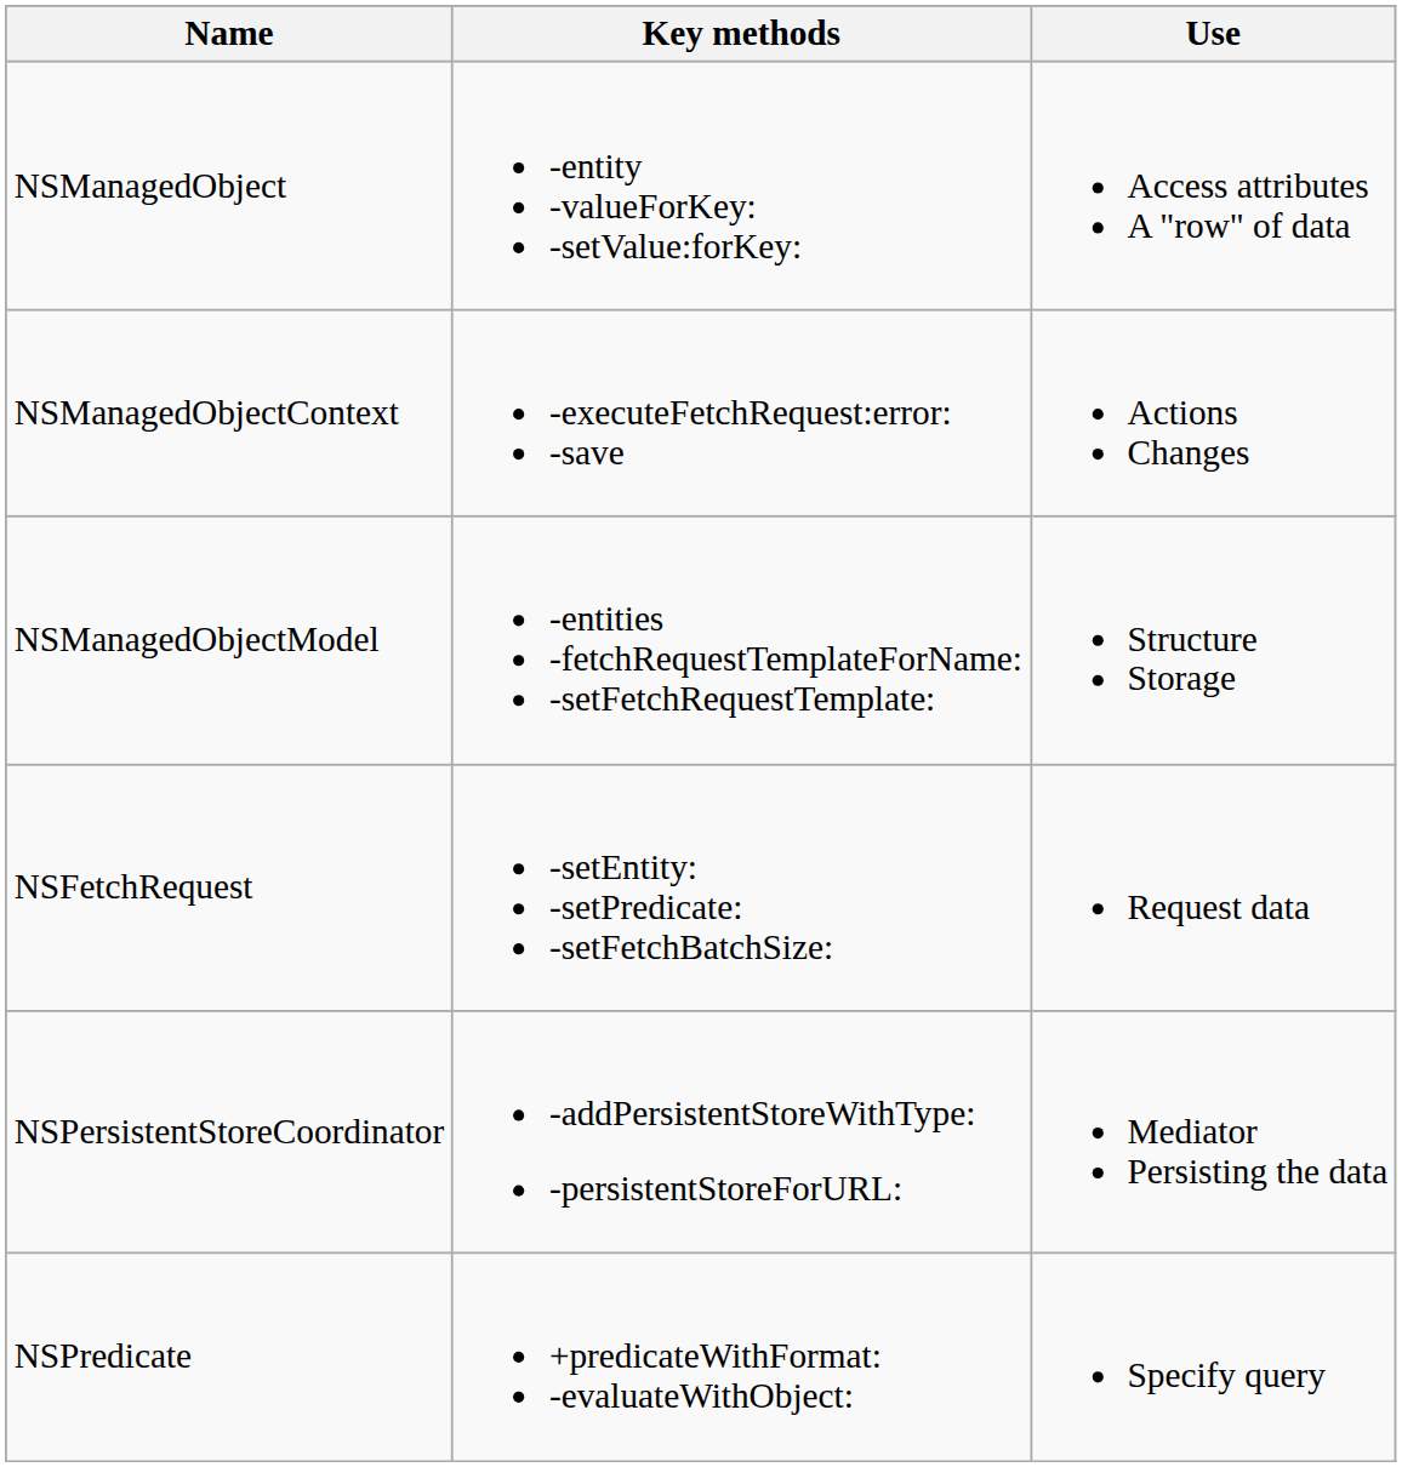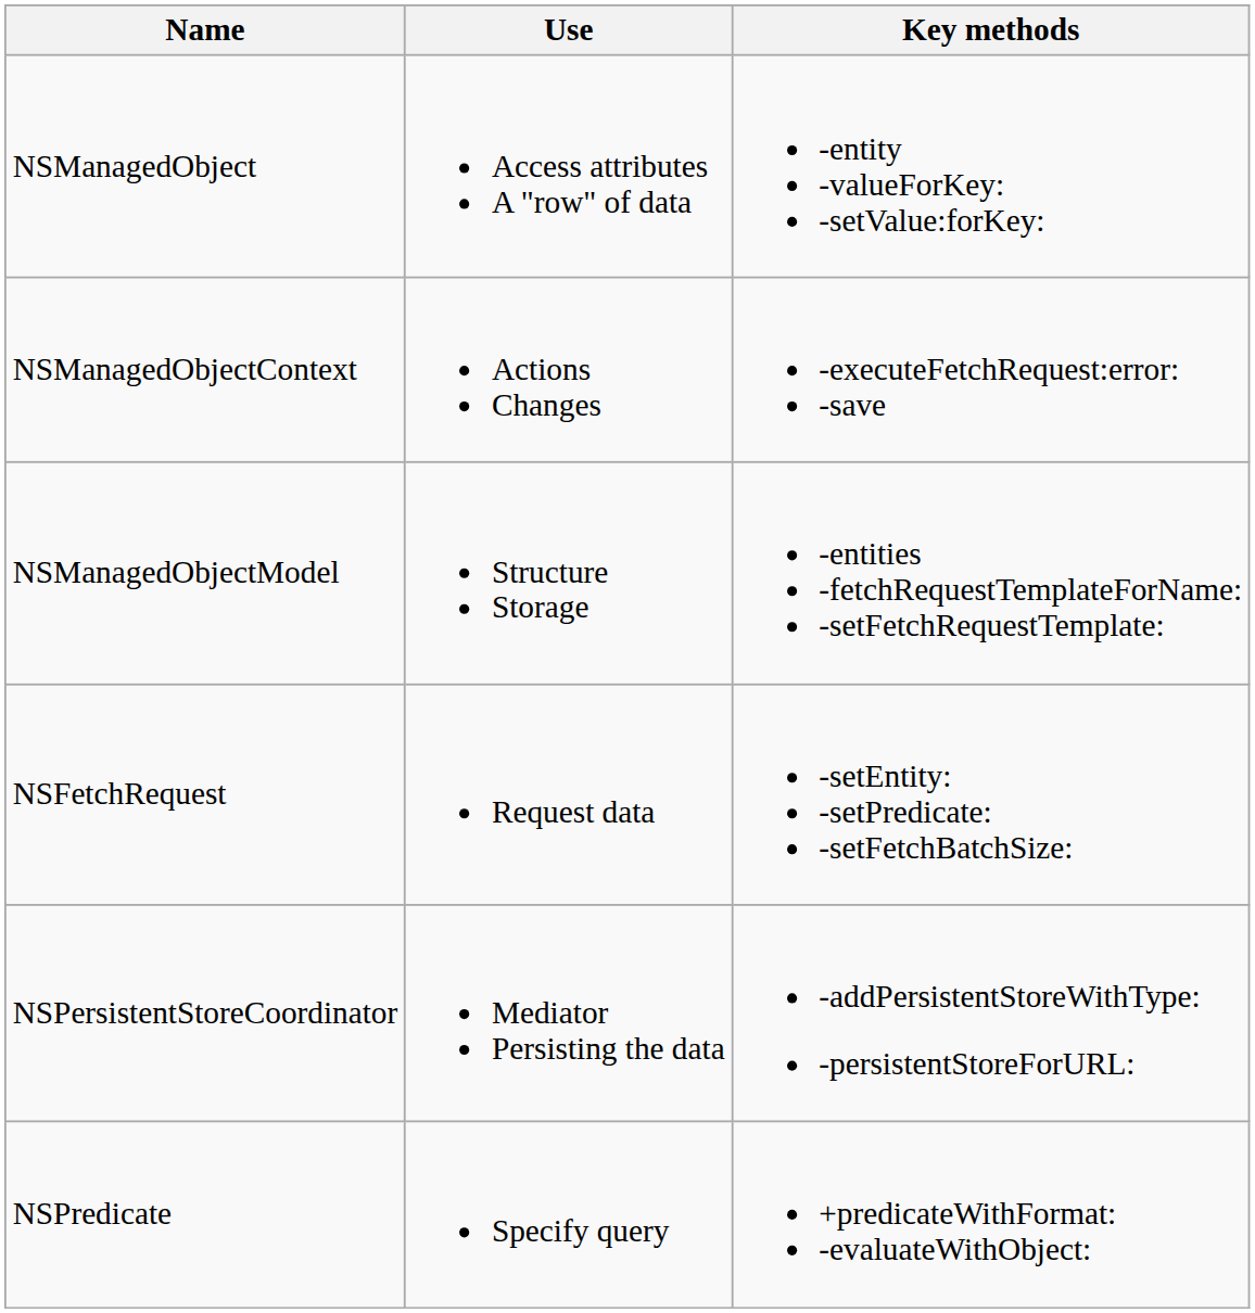 <table class="wikitable">
 <tr>
 <th>Name</th>
+<th>Use</th>
 <th>Key methods</th>
-<th>Use</th>
 </tr>
 <tr>
 <td>NSManagedObject</td>
+<td><br><ul><li>Access attributes</li><li>A "row" of data</li></ul></td>
 <td><br><ul><li>-entity</li><li>-valueForKey:</li><li>-setValue:forKey:</li></ul></td>
-<td><br><ul><li>Access attributes</li><li>A "row" of data</li></ul></td>
 </tr>
 <tr>
 <td>NSManagedObjectContext</td>
+<td><br><ul><li>Actions</li><li>Changes</li></ul></td>
 <td><br><ul><li>-executeFetchRequest:error:</li><li>-save</li></ul></td>
-<td><br><ul><li>Actions</li><li>Changes</li></ul></td>
 </tr>
 <tr>
 <td>NSManagedObjectModel</td>
+<td><br><ul><li>Structure</li><li>Storage</li></ul></td>
 <td><br><ul><li>-entities</li><li>-fetchRequestTemplateForName:</li><li>-setFetchRequestTemplate:</li></ul></td>
-<td><br><ul><li>Structure</li><li>Storage</li></ul></td>
 </tr>
 <tr>
 <td>NSFetchRequest</td>
+<td><br><ul><li>Request data</li></ul></td>
 <td><br><ul><li>-setEntity:</li><li>-setPredicate:</li><li>-setFetchBatchSize:</li></ul></td>
-<td><br><ul><li>Request data</li></ul></td>
 </tr>
 <tr>
 <td>NSPersistentStoreCoordinator</td>
+<td><br><ul><li>Mediator</li><li>Persisting the data</li></ul></td>
 <td><br><ul><li>-addPersistentStoreWithType:</li></ul><ul><li>-persistentStoreForURL:</li></ul></td>
-<td><br><ul><li>Mediator</li><li>Persisting the data</li></ul></td>
 </tr>
 <tr>
 <td>NSPredicate</td>
+<td><br><ul><li>Specify query</li></ul></td>
 <td><br><ul><li>+predicateWithFormat:</li><li>-evaluateWithObject:</li></ul></td>
-<td><br><ul><li>Specify query</li></ul></td>
 </tr>
 </table>
